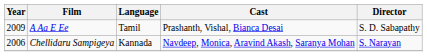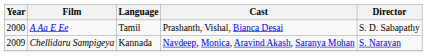 <table class="wikitable sortable" style="font-size:95%;">
 <tr>
 <th>Year</th>
 <th>Film</th>
 <th>Language</th>
 <th>Cast</th>
 <th>Director</th>
 </tr>
 <tr>
-<td>2009</td>
+<td>2000</td>
 <td><em><a href='#'>A Aa E Ee</a></em></td>
 <td>Tamil</td>
 <td>Prashanth, Vishal, <a href='#'>Bianca Desai</a></td>
 <td>S. D. Sabapathy</td>
 </tr>
 <tr>
-<td>2006</td>
+<td>2009</td>
 <td><em>Chellidaru Sampigeya</em></td>
 <td>Kannada</td>
 <td><a href='#'>Navdeep</a>, <a href='#'>Monica</a>, <a href='#'>Aravind Akash</a>, <a href='#'>Saranya Mohan</a></td>
 <td><a href='#'>S. Narayan</a></td>
 </tr>
 <tr>
 </tr>
 </table>
